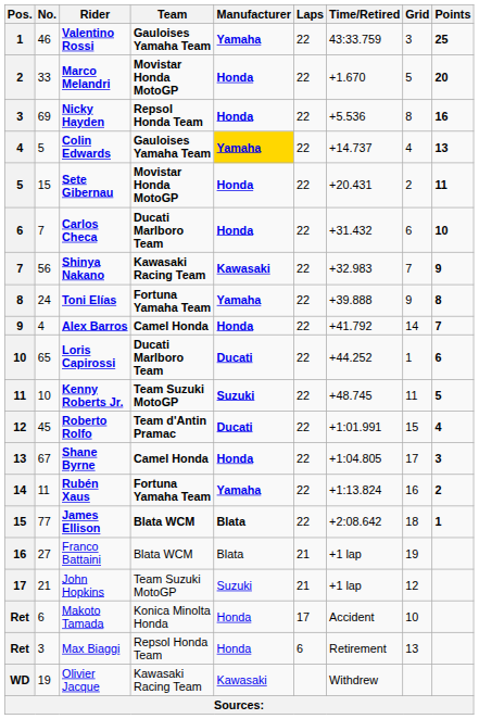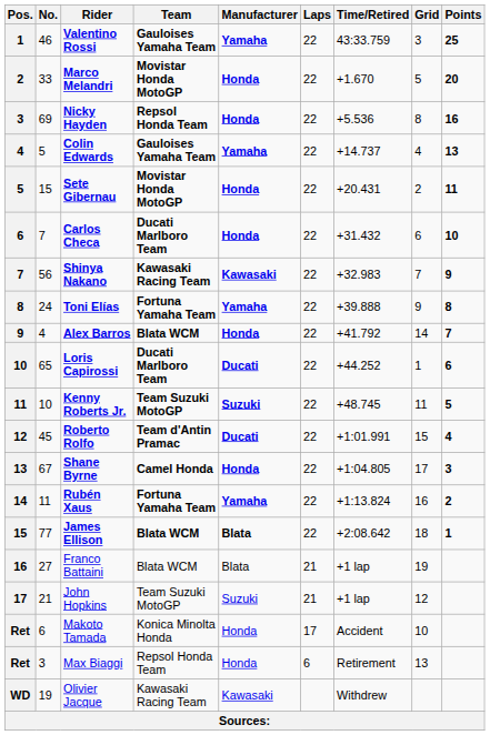 <table class="wikitable" style="font-size: 95%;">
 <tr>
 <th>Pos.</th>
 <th>No.</th>
 <th>Rider</th>
 <th>Team</th>
 <th>Manufacturer</th>
 <th>Laps</th>
 <th>Time/Retired</th>
 <th>Grid</th>
 <th>Points</th>
 </tr>
 <tr>
 <th>1</th>
 <td>46</td>
 <td> <strong><a href='#'>Valentino Rossi</a></strong></td>
 <td><strong>Gauloises Yamaha Team</strong></td>
 <td><strong><a href='#'>Yamaha</a></strong></td>
 <td>22</td>
 <td>43:33.759</td>
 <td>3</td>
 <td><strong>25</strong></td>
 </tr>
 <tr>
 <th>2</th>
 <td>33</td>
 <td> <strong><a href='#'>Marco Melandri</a></strong></td>
 <td><strong>Movistar Honda MotoGP</strong></td>
 <td><strong><a href='#'>Honda</a></strong></td>
 <td>22</td>
 <td>+1.670</td>
 <td>5</td>
 <td><strong>20</strong></td>
 </tr>
 <tr>
 <th>3</th>
 <td>69</td>
 <td> <strong><a href='#'>Nicky Hayden</a></strong></td>
 <td><strong>Repsol Honda Team</strong></td>
 <td><strong><a href='#'>Honda</a></strong></td>
 <td>22</td>
 <td>+5.536</td>
 <td>8</td>
 <td><strong>16</strong></td>
 </tr>
 <tr>
 <th>4</th>
 <td>5</td>
 <td> <strong><a href='#'>Colin Edwards</a></strong></td>
 <td><strong>Gauloises Yamaha Team</strong></td>
-<td style="background: gold;"><strong><a href='#'>Yamaha</a></strong></td>
+<td><strong><a href='#'>Yamaha</a></strong></td>
 <td>22</td>
 <td>+14.737</td>
 <td>4</td>
 <td><strong>13</strong></td>
 </tr>
 <tr>
 <th>5</th>
 <td>15</td>
 <td> <strong><a href='#'>Sete Gibernau</a></strong></td>
 <td><strong>Movistar Honda MotoGP</strong></td>
 <td><strong><a href='#'>Honda</a></strong></td>
 <td>22</td>
 <td>+20.431</td>
 <td>2</td>
 <td><strong>11</strong></td>
 </tr>
 <tr>
 <th>6</th>
 <td>7</td>
 <td> <strong><a href='#'>Carlos Checa</a></strong></td>
 <td><strong>Ducati Marlboro Team</strong></td>
 <td><strong><a href='#'>Honda</a></strong></td>
 <td>22</td>
 <td>+31.432</td>
 <td>6</td>
 <td><strong>10</strong></td>
 </tr>
 <tr>
 <th>7</th>
 <td>56</td>
 <td> <strong><a href='#'>Shinya Nakano</a></strong></td>
 <td><strong>Kawasaki Racing Team</strong></td>
 <td><strong><a href='#'>Kawasaki</a></strong></td>
 <td>22</td>
 <td>+32.983</td>
 <td>7</td>
 <td><strong>9</strong></td>
 </tr>
 <tr>
 <th>8</th>
 <td>24</td>
 <td> <strong><a href='#'>Toni Elías</a></strong></td>
 <td><strong>Fortuna Yamaha Team</strong></td>
 <td><strong><a href='#'>Yamaha</a></strong></td>
 <td>22</td>
 <td>+39.888</td>
 <td>9</td>
 <td><strong>8</strong></td>
 </tr>
 <tr>
 <th>9</th>
 <td>4</td>
 <td> <strong><a href='#'>Alex Barros</a></strong></td>
-<td><strong>Camel Honda</strong></td>
+<td><strong>Blata WCM</strong></td>
 <td><strong><a href='#'>Honda</a></strong></td>
 <td>22</td>
 <td>+41.792</td>
 <td>14</td>
 <td><strong>7</strong></td>
 </tr>
 <tr>
 <th>10</th>
 <td>65</td>
 <td> <strong><a href='#'>Loris Capirossi</a></strong></td>
 <td><strong>Ducati Marlboro Team</strong></td>
 <td><strong><a href='#'>Ducati</a></strong></td>
 <td>22</td>
 <td>+44.252</td>
 <td>1</td>
 <td><strong>6</strong></td>
 </tr>
 <tr>
 <th>11</th>
 <td>10</td>
 <td> <strong><a href='#'>Kenny Roberts Jr.</a></strong></td>
 <td><strong>Team Suzuki MotoGP</strong></td>
 <td><strong><a href='#'>Suzuki</a></strong></td>
 <td>22</td>
 <td>+48.745</td>
 <td>11</td>
 <td><strong>5</strong></td>
 </tr>
 <tr>
 <th>12</th>
 <td>45</td>
 <td> <strong><a href='#'>Roberto Rolfo</a></strong></td>
 <td><strong>Team d'Antin Pramac</strong></td>
 <td><strong><a href='#'>Ducati</a></strong></td>
 <td>22</td>
 <td>+1:01.991</td>
 <td>15</td>
 <td><strong>4</strong></td>
 </tr>
 <tr>
 <th>13</th>
 <td>67</td>
 <td> <strong><a href='#'>Shane Byrne</a></strong></td>
 <td><strong>Camel Honda</strong></td>
 <td><strong><a href='#'>Honda</a></strong></td>
 <td>22</td>
 <td>+1:04.805</td>
 <td>17</td>
 <td><strong>3</strong></td>
 </tr>
 <tr>
 <th>14</th>
 <td>11</td>
 <td> <strong><a href='#'>Rubén Xaus</a></strong></td>
 <td><strong>Fortuna Yamaha Team</strong></td>
 <td><strong><a href='#'>Yamaha</a></strong></td>
 <td>22</td>
 <td>+1:13.824</td>
 <td>16</td>
 <td><strong>2</strong></td>
 </tr>
 <tr>
 <th>15</th>
 <td>77</td>
 <td> <strong><a href='#'>James Ellison</a></strong></td>
 <td><strong>Blata WCM</strong></td>
 <td><strong>Blata</strong></td>
 <td>22</td>
 <td>+2:08.642</td>
 <td>18</td>
 <td><strong>1</strong></td>
 </tr>
 <tr>
 <th>16</th>
 <td>27</td>
 <td> <a href='#'>Franco Battaini</a></td>
 <td>Blata WCM</td>
 <td>Blata</td>
 <td>21</td>
 <td>+1 lap</td>
 <td>19</td>
 <td></td>
 </tr>
 <tr>
 <th>17</th>
 <td>21</td>
 <td> <a href='#'>John Hopkins</a></td>
 <td>Team Suzuki MotoGP</td>
 <td><a href='#'>Suzuki</a></td>
 <td>21</td>
 <td>+1 lap</td>
 <td>12</td>
 <td></td>
 </tr>
 <tr>
 <th>Ret</th>
 <td>6</td>
 <td> <a href='#'>Makoto Tamada</a></td>
 <td>Konica Minolta Honda</td>
 <td><a href='#'>Honda</a></td>
 <td>17</td>
 <td>Accident</td>
 <td>10</td>
 <td></td>
 </tr>
 <tr>
 <th>Ret</th>
 <td>3</td>
 <td> <a href='#'>Max Biaggi</a></td>
 <td>Repsol Honda Team</td>
 <td><a href='#'>Honda</a></td>
 <td>6</td>
 <td>Retirement</td>
 <td>13</td>
 <td></td>
 </tr>
 <tr>
 <th>WD</th>
 <td>19</td>
 <td> <a href='#'>Olivier Jacque</a></td>
 <td>Kawasaki Racing Team</td>
 <td><a href='#'>Kawasaki</a></td>
 <td></td>
 <td>Withdrew</td>
 <td></td>
 <td></td>
 </tr>
 <tr>
 <th colspan=9>Sources: </th>
 </tr>
 </table>
